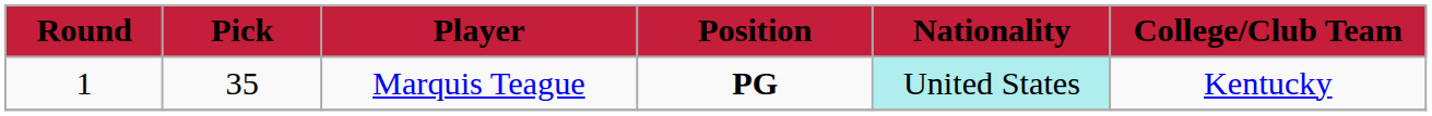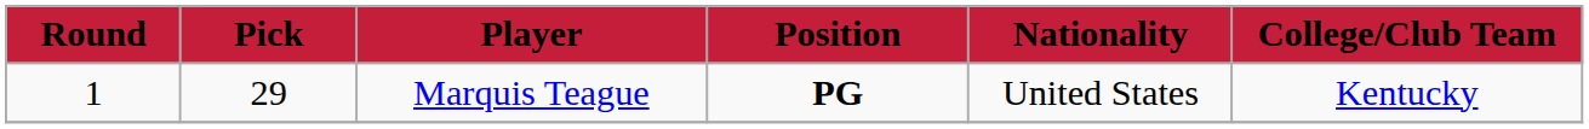 <table class="wikitable sortable sortable">
 <tr>
 <th style="background:#C41E3A;" width="10%">Round</th>
 <th style="background:#C41E3A;" width="10%">Pick</th>
 <th style="background:#C41E3A;" width="20%">Player</th>
 <th style="background:#C41E3A;" width="15%">Position</th>
 <th style="background:#C41E3A;" width="15%">Nationality</th>
 <th style="background:#C41E3A;" width="20%">College/Club Team</th>
 </tr>
 <tr style="text-align: center">
 <td>1</td>
-<td>35</td>
+<td>29</td>
 <td><a href='#'>Marquis Teague</a></td>
 <td><strong>PG</strong></td>
-<td style="background: paleturquoise;">United States</td>
+<td>United States</td>
 <td><a href='#'>Kentucky</a></td>
 </tr>
 <tr>
 </tr>
 </table>
